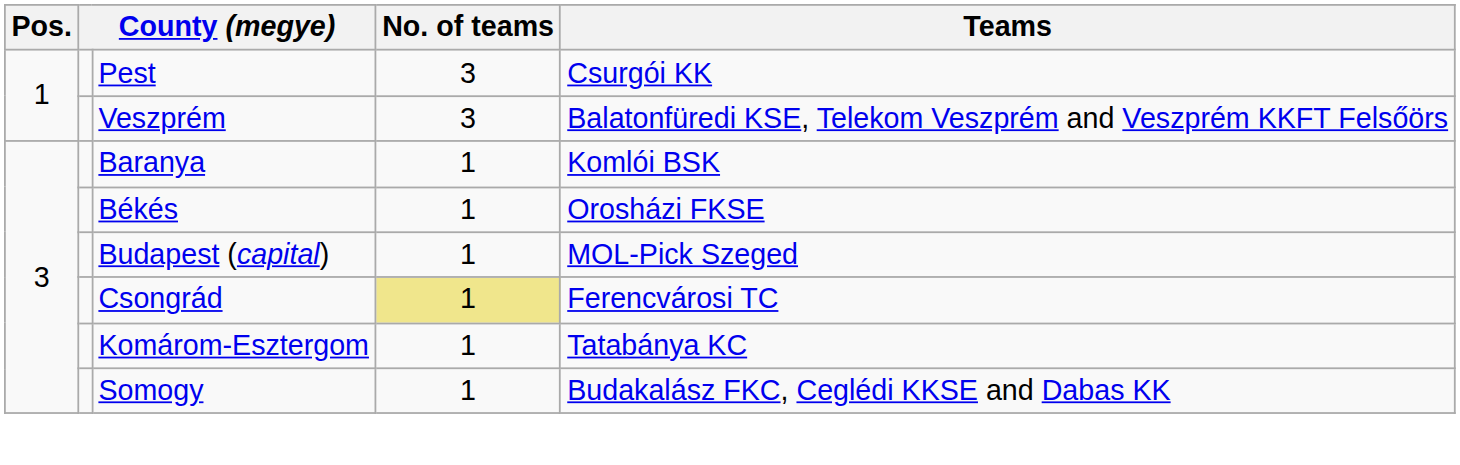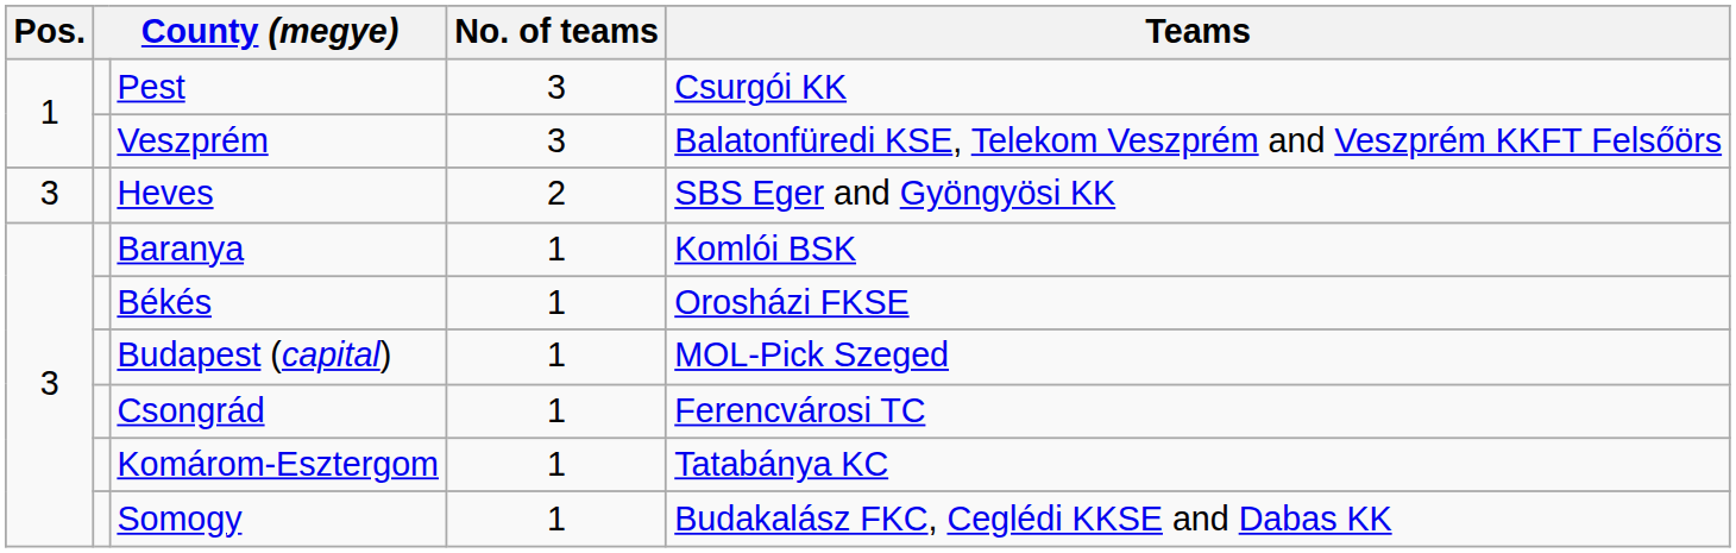 <table class="wikitable">
 <tr>
 <th>Pos.</th>
 <th colspan=2><a href='#'>County</a> <em>(megye)</em></th>
 <th>No. of teams</th>
 <th>Teams</th>
 </tr>
 <tr>
 <td rowspan="2" align="center">1</td>
 <td align=center></td>
 <td><a href='#'>Pest</a></td>
 <td align="center">3</td>
 <td><a href='#'>Csurgói KK</a></td>
 </tr>
 <tr>
 <td align=center></td>
 <td><a href='#'>Veszprém</a></td>
 <td align="center">3</td>
 <td><a href='#'>Balatonfüredi KSE</a>, <a href='#'>Telekom Veszprém</a> and <a href='#'>Veszprém KKFT Felsőörs</a></td>
+</tr>
+<tr>
+<td rowspan="1" align="center">3</td>
+<td align=center></td>
+<td><a href='#'>Heves</a></td>
+<td align="center">2</td>
+<td><a href='#'>SBS Eger</a> and <a href='#'>Gyöngyösi KK</a></td>
 </tr>
 <tr>
 <td rowspan="6" align="center">3</td>
 <td align=center></td>
 <td><a href='#'>Baranya</a></td>
 <td align="center">1</td>
 <td><a href='#'>Komlói BSK</a></td>
 </tr>
 <tr>
 <td align=center></td>
 <td><a href='#'>Békés</a></td>
 <td align="center">1</td>
 <td><a href='#'>Orosházi FKSE</a></td>
 </tr>
 <tr>
 <td align=center></td>
 <td><a href='#'>Budapest</a> (<em><a href='#'>capital</a></em>)</td>
 <td align="center">1</td>
 <td><a href='#'>MOL-Pick Szeged</a></td>
 </tr>
 <tr>
 <td align=center></td>
 <td><a href='#'>Csongrád</a></td>
-<td align="center" style="background: khaki;">1</td>
+<td align="center">1</td>
 <td><a href='#'>Ferencvárosi TC</a></td>
 </tr>
 <tr>
 <td align=center></td>
 <td><a href='#'>Komárom-Esztergom</a></td>
 <td align="center">1</td>
 <td><a href='#'>Tatabánya KC</a></td>
 </tr>
 <tr>
 <td align=center></td>
 <td><a href='#'>Somogy</a></td>
 <td align="center">1</td>
 <td><a href='#'>Budakalász FKC</a>, <a href='#'>Ceglédi KKSE</a> and <a href='#'>Dabas KK</a></td>
 </tr>
 </table>
